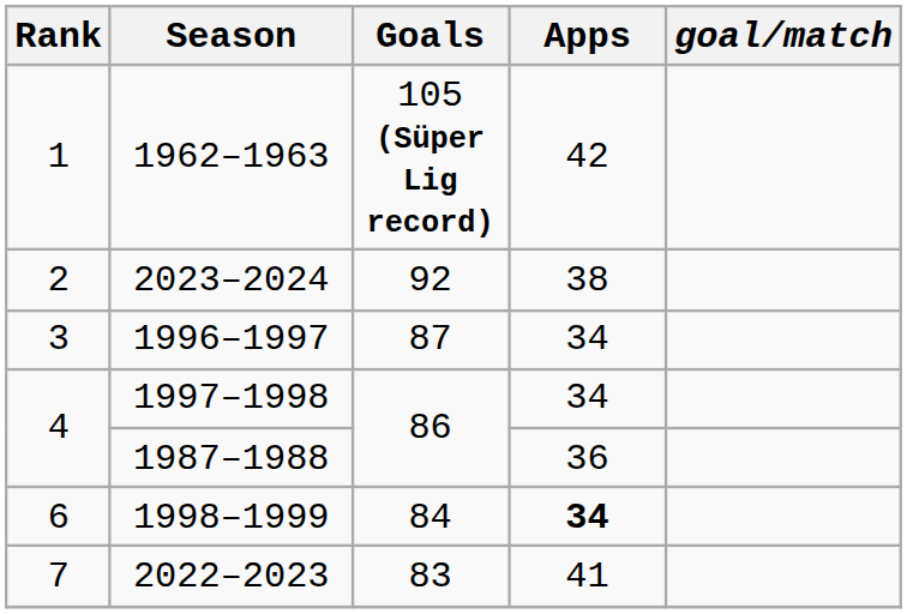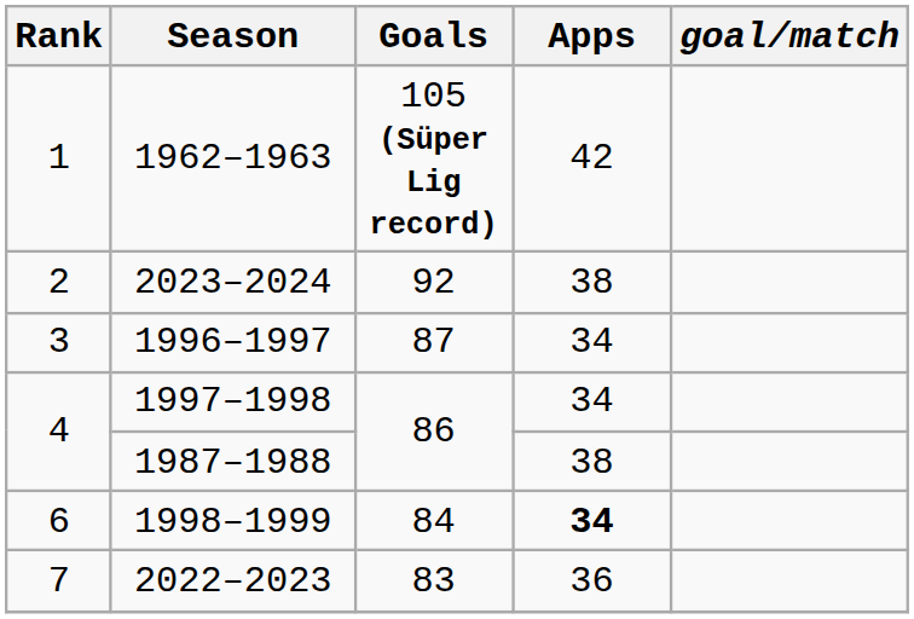 <table class="wikitable sortable">
 <tr>
 <th>Rank</th>
 <th width=80>Season</th>
 <th width=50>Goals</th>
 <th width=50>Apps</th>
 <th width=50><em>goal/match</em></th>
 </tr>
 <tr align=center>
 <td>1</td>
 <td>1962–1963</td>
 <td>105 <strong><small>(Süper Lig record)</small></strong></td>
 <td>42</td>
 <td></td>
 </tr>
 <tr align=center>
 <td>2</td>
 <td>2023–2024</td>
 <td>92</td>
 <td>38</td>
 <td></td>
 </tr>
 <tr align=center>
 <td>3</td>
 <td>1996–1997</td>
 <td>87</td>
 <td>34</td>
 <td></td>
 </tr>
 <tr align=center>
 <td rowspan=2>4</td>
 <td>1997–1998</td>
 <td rowspan=2>86</td>
 <td>34</td>
 <td></td>
 </tr>
 <tr align=center>
 <td>1987–1988</td>
-<td>36</td>
+<td>38</td>
 <td></td>
 </tr>
 <tr align=center>
 <td>6</td>
 <td>1998–1999</td>
 <td>84</td>
 <td><strong>34</strong></td>
 <td></td>
 </tr>
 <tr align=center>
 <td>7</td>
 <td>2022–2023</td>
 <td>83</td>
-<td>41</td>
+<td>36</td>
 <td></td>
 </tr>
 <tr align=center>
 </tr>
 </table>
